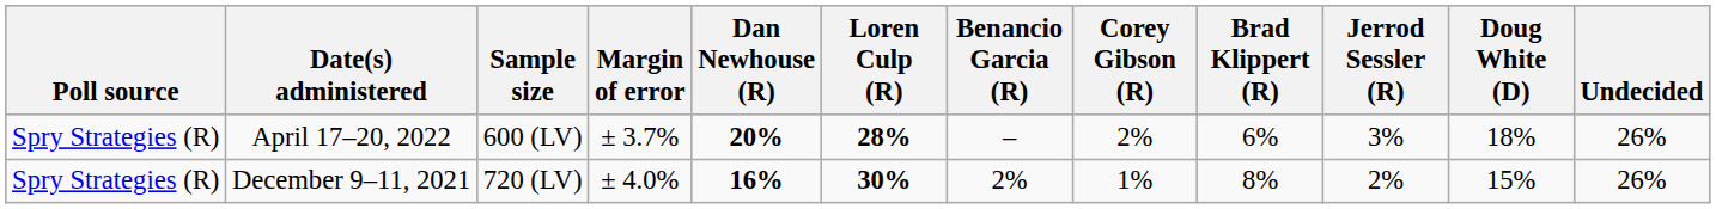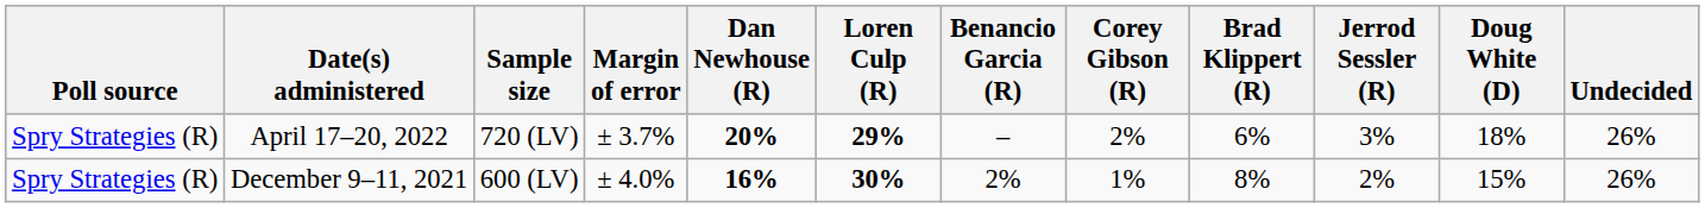 <table class="wikitable" style="font-size:90%;text-align:center;">
 <tr valign=bottom>
 <th>Poll source</th>
 <th>Date(s)<br>administered</th>
 <th>Sample<br>size</th>
 <th>Margin<br>of error</th>
 <th style="width:60px;">Dan<br>Newhouse<br>(R)</th>
 <th style="width:60px;">Loren<br>Culp<br>(R)</th>
 <th style="width:60px;">Benancio<br>Garcia<br>(R)</th>
 <th style="width:60px;">Corey<br>Gibson<br>(R)</th>
 <th style="width:60px;">Brad<br>Klippert<br>(R)</th>
 <th style="width:60px;">Jerrod<br>Sessler<br>(R)</th>
 <th style="width:60px;">Doug<br>White<br>(D)</th>
 <th>Undecided</th>
 </tr>
 <tr>
 <td style="text-align:left;"><a href='#'>Spry Strategies</a> (R)</td>
 <td>April 17–20, 2022</td>
-<td>600 (LV)</td>
+<td>720 (LV)</td>
 <td>± 3.7%</td>
 <td><strong>20%</strong></td>
-<td><strong>28%</strong></td>
+<td><strong>29%</strong></td>
 <td>–</td>
 <td>2%</td>
 <td>6%</td>
 <td>3%</td>
 <td>18%</td>
 <td>26%</td>
 </tr>
 <tr>
 <td style="text-align:left;"><a href='#'>Spry Strategies</a> (R)</td>
 <td>December 9–11, 2021</td>
-<td>720 (LV)</td>
+<td>600 (LV)</td>
 <td>± 4.0%</td>
 <td><strong>16%</strong></td>
 <td><strong>30%</strong></td>
 <td>2%</td>
 <td>1%</td>
 <td>8%</td>
 <td>2%</td>
 <td>15%</td>
 <td>26%</td>
 </tr>
 </table>
